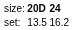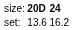 <table style="margin-left:40px;">
 <tr>
 <td>size:</td>
 <td><strong>20D</strong></td>
 <td><strong>24</strong></td>
 </tr>
 <tr>
 <td>set:</td>
-<td>13.5</td>
+<td>13.6</td>
 <td>16.2</td>
 </tr>
 </table>
